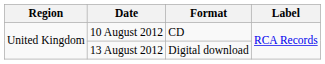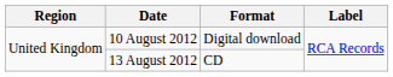 <table class=wikitable>
 <tr>
 <th>Region</th>
 <th>Date</th>
 <th>Format</th>
 <th>Label</th>
 </tr>
 <tr>
 <td rowspan="2">United Kingdom</td>
 <td>10 August 2012</td>
-<td>CD</td>
+<td>Digital download</td>
 <td rowspan="2"><a href='#'>RCA Records</a></td>
 </tr>
 <tr>
 <td>13 August 2012</td>
-<td>Digital download</td>
+<td>CD</td>
 </tr>
 </table>
